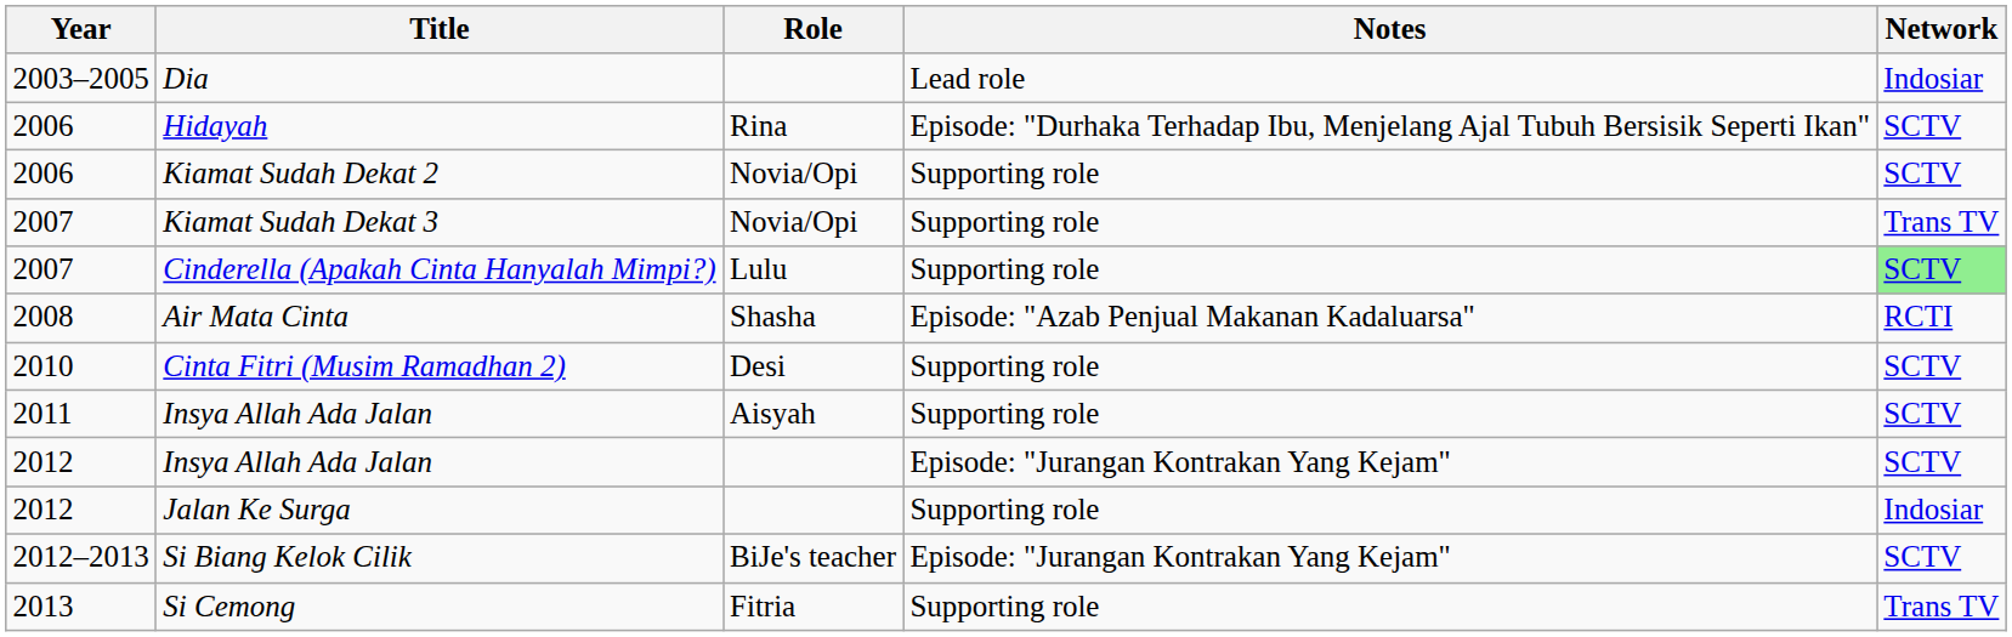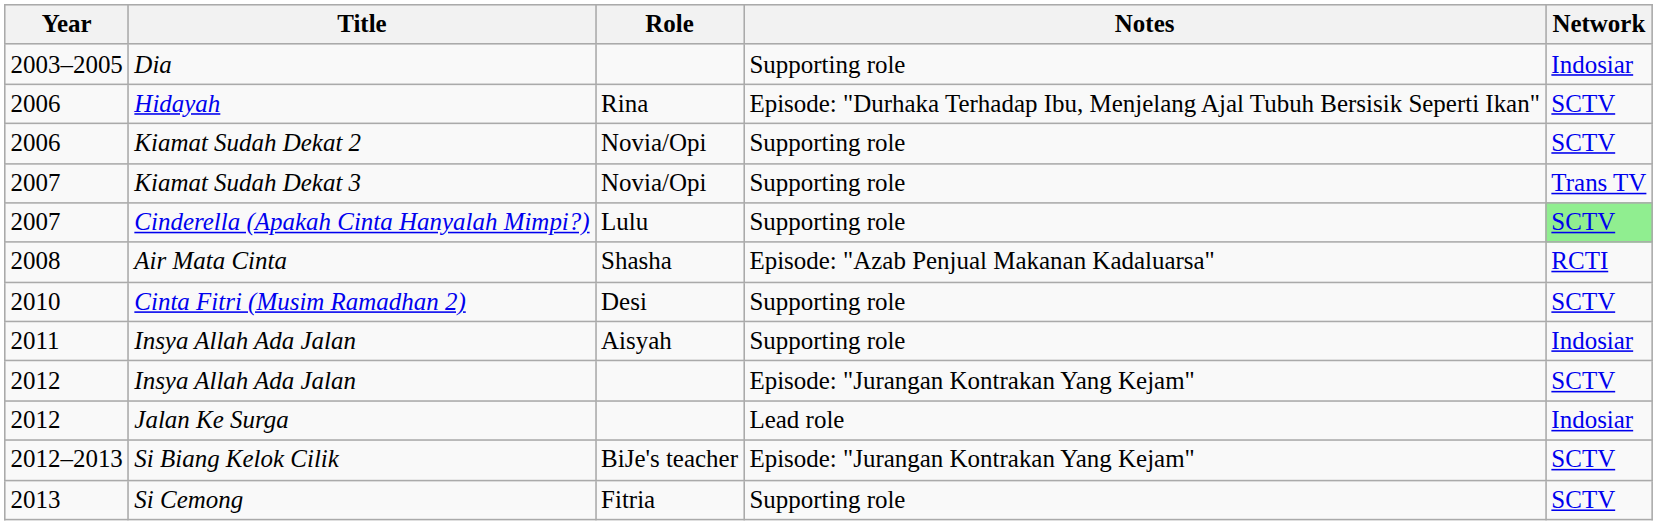 <table class="wikitable">
 <tr>
 <th>Year</th>
 <th>Title</th>
 <th>Role</th>
 <th>Notes</th>
 <th>Network</th>
 </tr>
 <tr>
 <td>2003–2005</td>
 <td><em>Dia</em></td>
 <td></td>
-<td>Lead role</td>
+<td>Supporting role</td>
 <td><a href='#'>Indosiar</a></td>
 </tr>
 <tr>
 <td>2006</td>
 <td><em><a href='#'>Hidayah</a></em></td>
 <td>Rina</td>
 <td>Episode: "Durhaka Terhadap Ibu, Menjelang Ajal Tubuh Bersisik Seperti Ikan"</td>
 <td><a href='#'>SCTV</a></td>
 </tr>
 <tr>
 <td>2006</td>
 <td><em>Kiamat Sudah Dekat 2</em></td>
 <td>Novia/Opi</td>
 <td>Supporting role</td>
 <td><a href='#'>SCTV</a></td>
 </tr>
 <tr>
 <td>2007</td>
 <td><em>Kiamat Sudah Dekat 3</em></td>
 <td>Novia/Opi</td>
 <td>Supporting role</td>
 <td><a href='#'>Trans TV</a></td>
 </tr>
 <tr>
 <td>2007</td>
 <td><em><a href='#'>Cinderella (Apakah Cinta Hanyalah Mimpi?)</a></em></td>
 <td>Lulu</td>
 <td>Supporting role</td>
 <td style="background: lightgreen;"><a href='#'>SCTV</a></td>
 </tr>
 <tr>
 <td>2008</td>
 <td><em>Air Mata Cinta</em></td>
 <td>Shasha</td>
 <td>Episode: "Azab Penjual Makanan Kadaluarsa"</td>
 <td><a href='#'>RCTI</a></td>
 </tr>
 <tr>
 <td>2010</td>
 <td><em><a href='#'>Cinta Fitri (Musim Ramadhan 2)</a></em></td>
 <td>Desi</td>
 <td>Supporting role</td>
 <td><a href='#'>SCTV</a></td>
 </tr>
 <tr>
 <td>2011</td>
 <td><em>Insya Allah Ada Jalan</em></td>
 <td>Aisyah</td>
 <td>Supporting role</td>
-<td><a href='#'>SCTV</a></td>
+<td><a href='#'>Indosiar</a></td>
 </tr>
 <tr>
 <td>2012</td>
 <td><em>Insya Allah Ada Jalan</em></td>
 <td></td>
 <td>Episode: "Jurangan Kontrakan Yang Kejam"</td>
 <td><a href='#'>SCTV</a></td>
 </tr>
 <tr>
 <td>2012</td>
 <td><em>Jalan Ke Surga</em></td>
 <td></td>
-<td>Supporting role</td>
+<td>Lead role</td>
 <td><a href='#'>Indosiar</a></td>
 </tr>
 <tr>
 <td>2012–2013</td>
 <td><em>Si Biang Kelok Cilik</em></td>
 <td>BiJe's teacher</td>
 <td>Episode: "Jurangan Kontrakan Yang Kejam"</td>
 <td><a href='#'>SCTV</a></td>
 </tr>
 <tr>
 <td>2013</td>
 <td><em>Si Cemong</em></td>
 <td>Fitria</td>
 <td>Supporting role</td>
-<td><a href='#'>Trans TV</a></td>
+<td><a href='#'>SCTV</a></td>
 </tr>
 </table>
